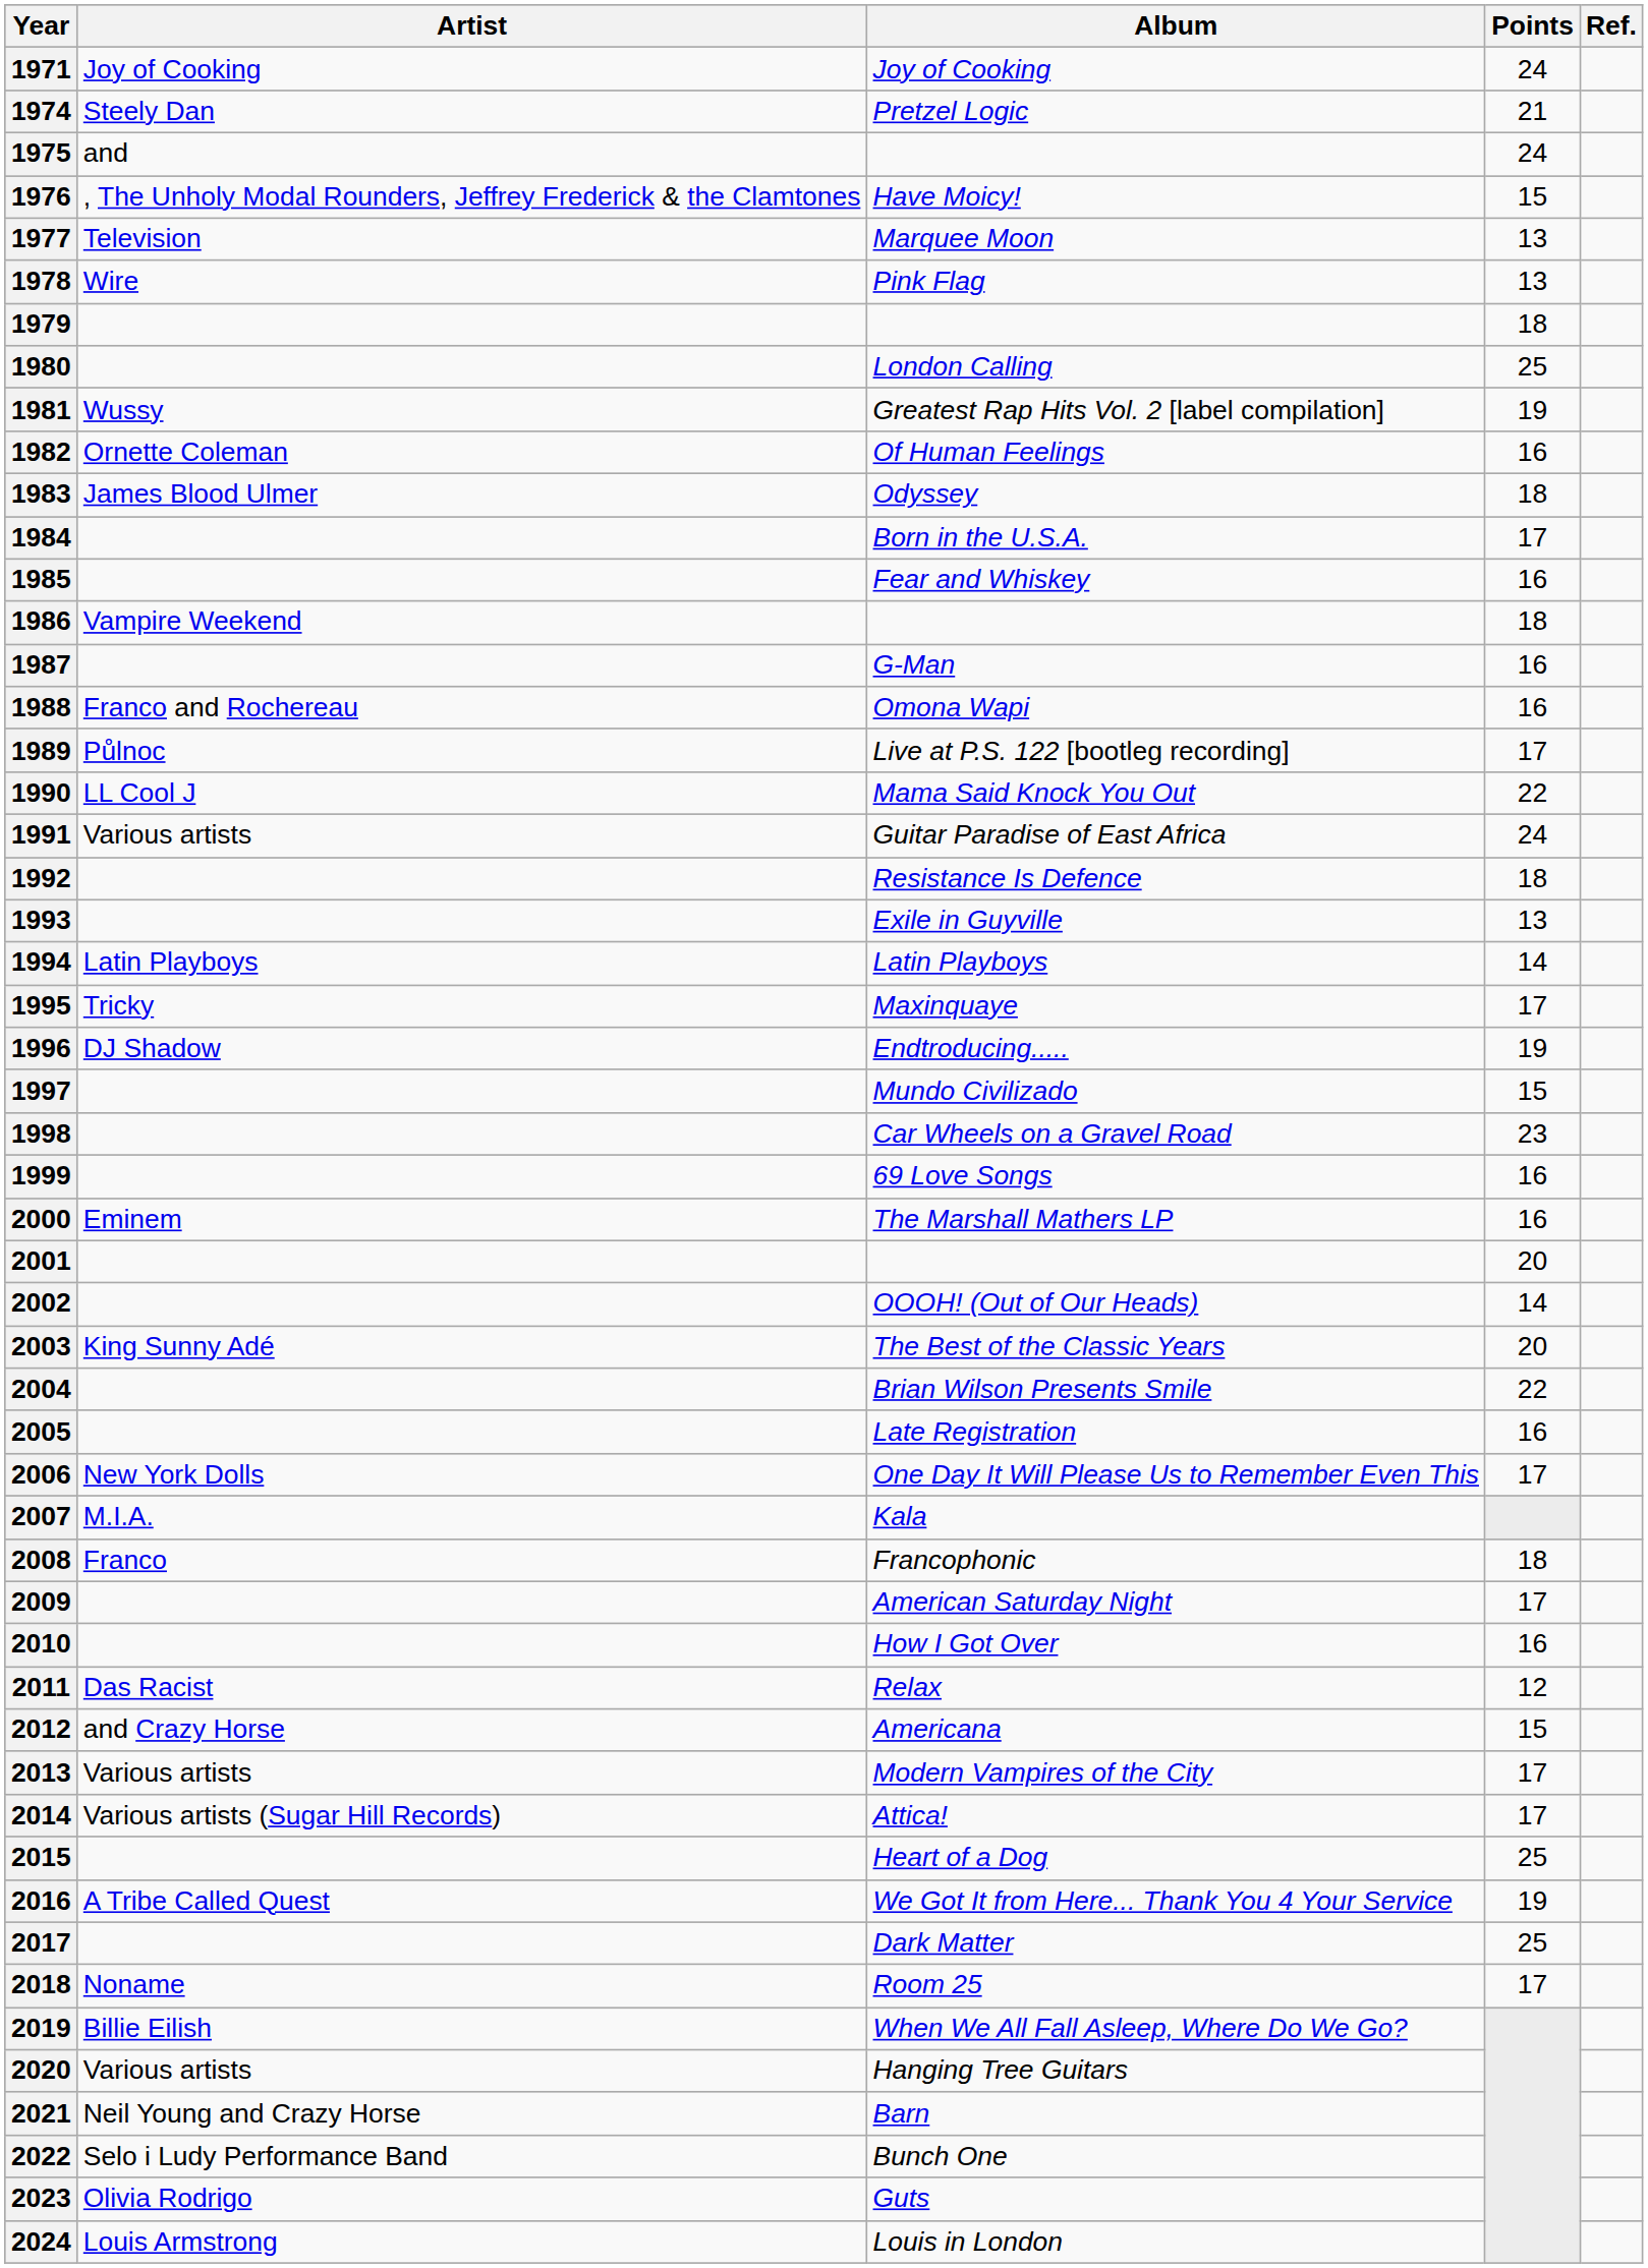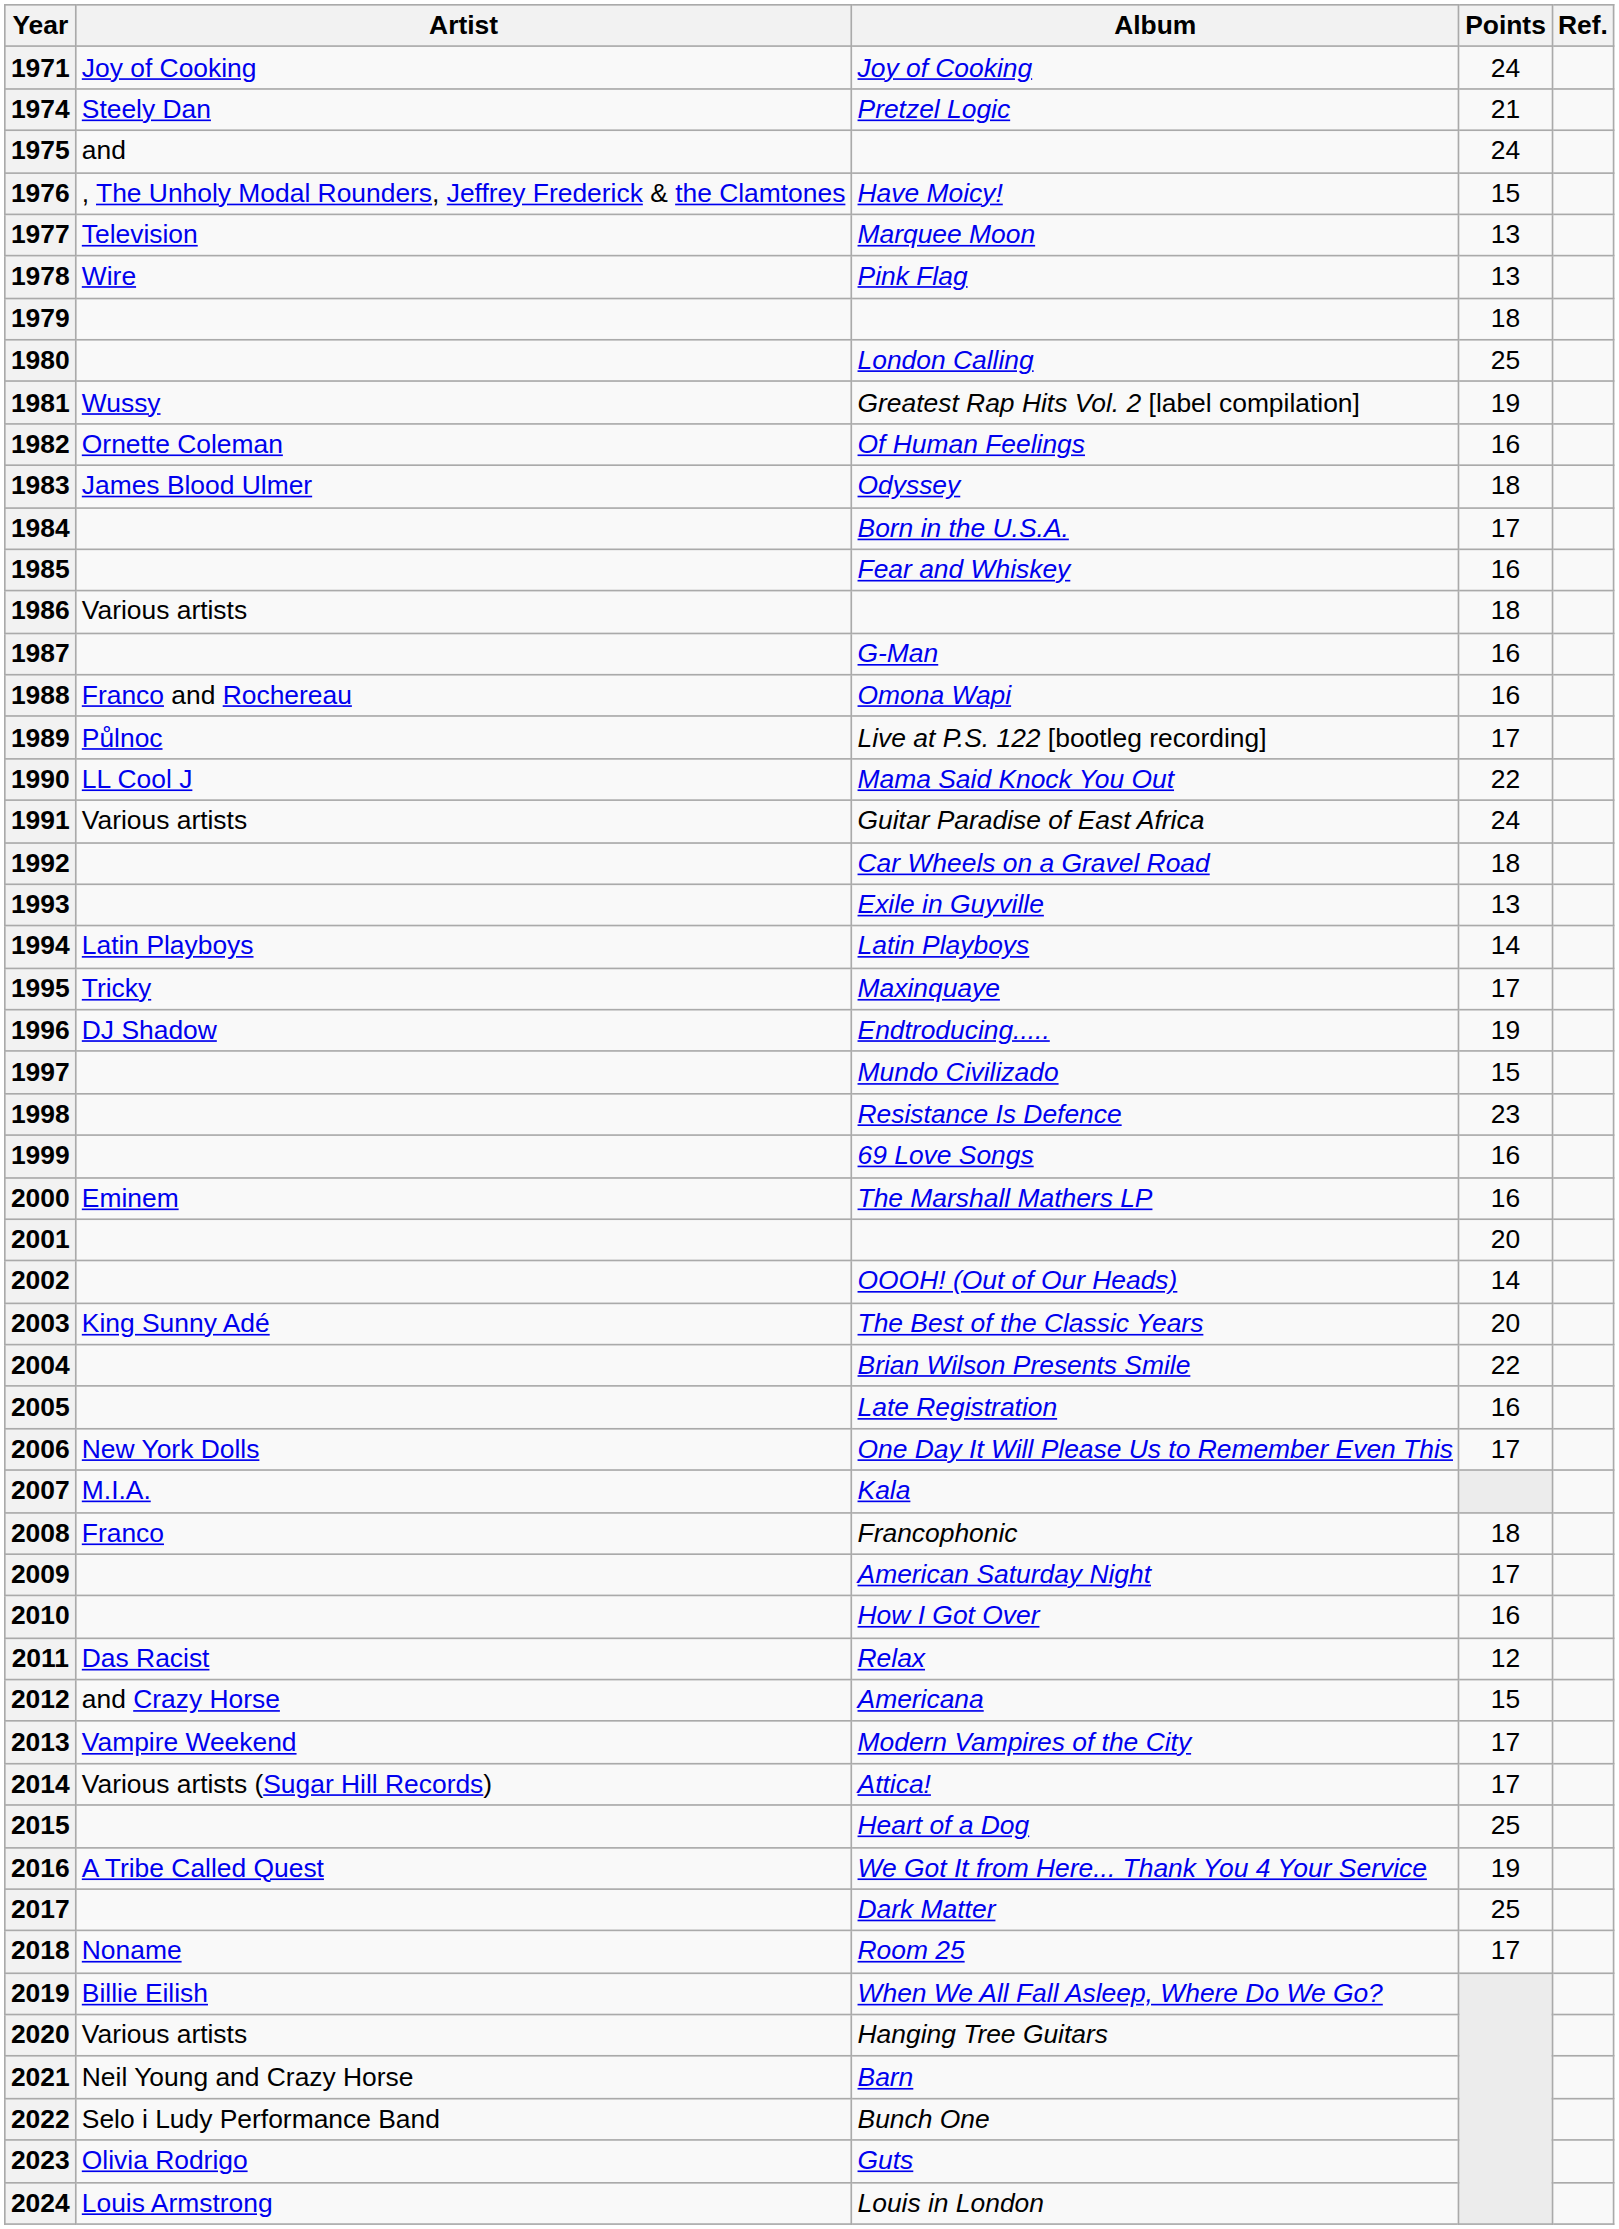 <table class="wikitable plainrowheaders sortable">
 <tr>
 <th>Year</th>
 <th>Artist</th>
 <th>Album</th>
 <th>Points</th>
 <th scope="col" class="unsortable">Ref.</th>
 </tr>
 <tr>
 <th scope="row" style="text-align:center;">1971</th>
 <td><a href='#'>Joy of Cooking</a></td>
 <td><em><a href='#'>Joy of Cooking</a></em></td>
 <td align="center">24</td>
 <td align="center"></td>
 </tr>
 <tr>
 <th scope="row" style="text-align:center;">1974</th>
 <td><a href='#'>Steely Dan</a></td>
 <td><em><a href='#'>Pretzel Logic</a></em></td>
 <td align="center">21</td>
 <td align="center"></td>
 </tr>
 <tr>
 <th scope="row" style="text-align:center;">1975</th>
 <td> and </td>
 <td><em></em></td>
 <td align="center">24</td>
 <td align="center"></td>
 </tr>
 <tr>
 <th scope="row" style="text-align:center;">1976</th>
 <td>, <a href='#'>The Unholy Modal Rounders</a>, <a href='#'>Jeffrey Frederick</a> & <a href='#'>the Clamtones</a></td>
 <td><em><a href='#'>Have Moicy!</a></em></td>
 <td align="center">15</td>
 <td align="center"></td>
 </tr>
 <tr>
 <th scope="row" style="text-align:center;">1977</th>
 <td><a href='#'>Television</a></td>
 <td><em><a href='#'>Marquee Moon</a></em></td>
 <td align="center">13</td>
 <td align="center"></td>
 </tr>
 <tr>
 <th scope="row" style="text-align:center;">1978</th>
 <td><a href='#'>Wire</a></td>
 <td><em><a href='#'>Pink Flag</a></em></td>
 <td align="center">13</td>
 <td align="center"></td>
 </tr>
 <tr>
 <th scope="row" style="text-align:center;">1979</th>
 <td></td>
 <td></td>
 <td align="center">18</td>
 <td align="center"></td>
 </tr>
 <tr>
 <th scope="row" style="text-align:center;">1980</th>
 <td></td>
 <td><em><a href='#'>London Calling</a></em></td>
 <td align="center">25</td>
 <td align="center"></td>
 </tr>
 <tr>
 <th scope="row" style="text-align:center;">1981</th>
 <td><a href='#'>Wussy</a></td>
 <td><em>Greatest Rap Hits Vol. 2</em> [label compilation]</td>
 <td align="center">19</td>
 <td align="center"></td>
 </tr>
 <tr>
 <th scope="row" style="text-align:center;">1982</th>
 <td><a href='#'>Ornette Coleman</a></td>
 <td><em><a href='#'>Of Human Feelings</a></em></td>
 <td align="center">16</td>
 <td align="center"></td>
 </tr>
 <tr>
 <th scope="row" style="text-align:center;">1983</th>
 <td><a href='#'>James Blood Ulmer</a></td>
 <td><em><a href='#'>Odyssey</a></em></td>
 <td align="center">18</td>
 <td align="center"></td>
 </tr>
 <tr>
 <th scope="row" style="text-align:center;">1984</th>
 <td></td>
 <td><em><a href='#'>Born in the U.S.A.</a></em></td>
 <td align="center">17</td>
 <td align="center"></td>
 </tr>
 <tr>
 <th scope="row" style="text-align:center;">1985</th>
 <td></td>
 <td><em><a href='#'>Fear and Whiskey</a></em></td>
 <td align="center">16</td>
 <td align="center"></td>
 </tr>
 <tr>
 <th scope="row" style="text-align:center;">1986</th>
-<td><a href='#'>Vampire Weekend</a></td>
+<td>Various artists</td>
 <td></td>
 <td align="center">18</td>
 <td align="center"></td>
 </tr>
 <tr>
 <th scope="row" style="text-align:center;">1987</th>
 <td></td>
 <td><em><a href='#'>G-Man</a></em></td>
 <td align="center">16</td>
 <td align="center"></td>
 </tr>
 <tr>
 <th scope="row" style="text-align:center;">1988</th>
 <td><a href='#'>Franco</a> and <a href='#'>Rochereau</a></td>
 <td><em><a href='#'>Omona Wapi</a></em></td>
 <td align="center">16</td>
 <td align="center"></td>
 </tr>
 <tr>
 <th scope="row" style="text-align:center;">1989</th>
 <td><a href='#'>Půlnoc</a></td>
 <td><em>Live at P.S. 122</em> [bootleg recording]</td>
 <td align="center">17</td>
 <td align="center"></td>
 </tr>
 <tr>
 <th scope="row" style="text-align:center;">1990</th>
 <td><a href='#'>LL Cool J</a></td>
 <td><em><a href='#'>Mama Said Knock You Out</a></em></td>
 <td align="center">22</td>
 <td align="center"></td>
 </tr>
 <tr>
 <th scope="row" style="text-align:center;">1991</th>
 <td>Various artists</td>
 <td><em>Guitar Paradise of East Africa</em></td>
 <td align="center">24</td>
 <td align="center"></td>
 </tr>
 <tr>
 <th scope="row" style="text-align:center;">1992</th>
 <td></td>
-<td><em><a href='#'>Resistance Is Defence</a></em></td>
+<td><em><a href='#'>Car Wheels on a Gravel Road</a></em></td>
 <td align="center">18</td>
 <td align="center"></td>
 </tr>
 <tr>
 <th scope="row" style="text-align:center;">1993</th>
 <td></td>
 <td><em><a href='#'>Exile in Guyville</a></em></td>
 <td align="center">13</td>
 <td align="center"></td>
 </tr>
 <tr>
 <th scope="row" style="text-align:center;">1994</th>
 <td><a href='#'>Latin Playboys</a></td>
 <td><em><a href='#'>Latin Playboys</a></em></td>
 <td align="center">14</td>
 <td align="center"></td>
 </tr>
 <tr>
 <th scope="row" style="text-align:center;">1995</th>
 <td><a href='#'>Tricky</a></td>
 <td><em><a href='#'>Maxinquaye</a></em></td>
 <td align="center">17</td>
 <td align="center"></td>
 </tr>
 <tr>
 <th scope="row" style="text-align:center;">1996</th>
 <td><a href='#'>DJ Shadow</a></td>
 <td><em><a href='#'>Endtroducing.....</a></em></td>
 <td align="center">19</td>
 <td align="center"></td>
 </tr>
 <tr>
 <th scope="row" style="text-align:center;">1997</th>
 <td></td>
 <td><em><a href='#'>Mundo Civilizado</a></em></td>
 <td align="center">15</td>
 <td align="center"></td>
 </tr>
 <tr>
 <th scope="row" style="text-align:center;">1998</th>
 <td></td>
-<td><em><a href='#'>Car Wheels on a Gravel Road</a></em></td>
+<td><em><a href='#'>Resistance Is Defence</a></em></td>
 <td align="center">23</td>
 <td align="center"></td>
 </tr>
 <tr>
 <th scope="row" style="text-align:center;">1999</th>
 <td></td>
 <td><em><a href='#'>69 Love Songs</a></em></td>
 <td align="center">16</td>
 <td align="center"></td>
 </tr>
 <tr>
 <th scope="row" style="text-align:center;">2000</th>
 <td><a href='#'>Eminem</a></td>
 <td><em><a href='#'>The Marshall Mathers LP</a></em></td>
 <td align="center">16</td>
 <td align="center"></td>
 </tr>
 <tr>
 <th scope="row" style="text-align:center;">2001</th>
 <td></td>
 <td></td>
 <td align="center">20</td>
 <td align="center"></td>
 </tr>
 <tr>
 <th scope="row" style="text-align:center;">2002</th>
 <td></td>
 <td><em><a href='#'>OOOH! (Out of Our Heads)</a></em></td>
 <td align="center">14</td>
 <td align="center"></td>
 </tr>
 <tr>
 <th scope="row" style="text-align:center;">2003</th>
 <td><a href='#'>King Sunny Adé</a></td>
 <td><em><a href='#'>The Best of the Classic Years</a></em></td>
 <td align="center">20</td>
 <td align="center"></td>
 </tr>
 <tr>
 <th scope="row" style="text-align:center;">2004</th>
 <td></td>
 <td><em><a href='#'>Brian Wilson Presents Smile</a></em></td>
 <td align="center">22</td>
 <td align="center"></td>
 </tr>
 <tr>
 <th scope="row" style="text-align:center;">2005</th>
 <td></td>
 <td><em><a href='#'>Late Registration</a></em></td>
 <td align="center">16</td>
 <td align="center"></td>
 </tr>
 <tr>
 <th scope="row" style="text-align:center;">2006</th>
 <td><a href='#'>New York Dolls</a></td>
 <td><em><a href='#'>One Day It Will Please Us to Remember Even This</a></em></td>
 <td align="center">17</td>
 <td align="center"></td>
 </tr>
 <tr>
 <th scope="row" style="text-align:center;">2007</th>
 <td><a href='#'>M.I.A.</a></td>
 <td><em><a href='#'>Kala</a></em></td>
 <td align="center" style="background: #ececec; color: grey; vertical-align: middle; text-align: center;" class="table-na"><small></small></td>
 <td align="center"></td>
 </tr>
 <tr>
 <th scope="row" style="text-align:center;">2008</th>
 <td><a href='#'>Franco</a></td>
 <td><em>Francophonic</em></td>
 <td align="center">18</td>
 <td align="center"></td>
 </tr>
 <tr>
 <th scope="row" style="text-align:center;">2009</th>
 <td></td>
 <td><em><a href='#'>American Saturday Night</a></em></td>
 <td align="center">17</td>
 <td align="center"></td>
 </tr>
 <tr>
 <th scope="row" style="text-align:center;">2010</th>
 <td></td>
 <td><em><a href='#'>How I Got Over</a></em></td>
 <td align="center">16</td>
 <td align="center"></td>
 </tr>
 <tr>
 <th scope="row" style="text-align:center;">2011</th>
 <td><a href='#'>Das Racist</a></td>
 <td><em><a href='#'>Relax</a></em></td>
 <td align="center">12</td>
 <td align="center"></td>
 </tr>
 <tr>
 <th scope="row" style="text-align:center;">2012</th>
 <td> and <a href='#'>Crazy Horse</a></td>
 <td><em><a href='#'>Americana</a></em></td>
 <td align="center">15</td>
 <td align="center"></td>
 </tr>
 <tr>
 <th scope="row" style="text-align:center;">2013</th>
-<td>Various artists</td>
+<td><a href='#'>Vampire Weekend</a></td>
 <td><em><a href='#'>Modern Vampires of the City</a></em></td>
 <td align="center">17</td>
 <td align="center"></td>
 </tr>
 <tr>
 <th scope="row" style="text-align:center;">2014</th>
 <td>Various artists (<a href='#'>Sugar Hill Records</a>)</td>
 <td><em><a href='#'>Attica!</a></em></td>
 <td align="center">17</td>
 <td align="center"></td>
 </tr>
 <tr>
 <th scope="row" style="text-align:center;">2015</th>
 <td></td>
 <td><em><a href='#'>Heart of a Dog</a></em></td>
 <td align="center">25</td>
 <td align="center"></td>
 </tr>
 <tr>
 <th scope="row" style="text-align:center;">2016</th>
 <td><a href='#'>A Tribe Called Quest</a></td>
 <td><em><a href='#'>We Got It from Here... Thank You 4 Your Service</a></em></td>
 <td align="center">19</td>
 <td align="center"></td>
 </tr>
 <tr>
 <th scope="row" style="text-align:center;">2017</th>
 <td></td>
 <td><em><a href='#'>Dark Matter</a></em></td>
 <td align="center">25</td>
 <td align="center"></td>
 </tr>
 <tr>
 <th scope="row" style="text-align:center;">2018</th>
 <td><a href='#'>Noname</a></td>
 <td><em><a href='#'>Room 25</a></em></td>
 <td align="center">17</td>
 <td align="center"></td>
 </tr>
 <tr>
 <th scope="row" style="text-align:center;">2019</th>
 <td><a href='#'>Billie Eilish</a></td>
 <td><em><a href='#'>When We All Fall Asleep, Where Do We Go?</a></em></td>
 <td rowspan="6" align="center" style="background: #ececec; color: grey; vertical-align: middle; text-align: center;" class="table-na"><small></small></td>
 <td align="center"></td>
 </tr>
 <tr>
 <th scope="row" style="text-align:center;">2020</th>
 <td>Various artists</td>
 <td><em>Hanging Tree Guitars</em></td>
 <td align="center"></td>
 </tr>
 <tr>
 <th scope="row" style="text-align:center;">2021</th>
 <td>Neil Young and Crazy Horse</td>
 <td><em><a href='#'>Barn</a></em></td>
 <td align="center"></td>
 </tr>
 <tr>
 <th scope="row" style="text-align:center;">2022</th>
 <td>Selo i Ludy Performance Band</td>
 <td><em>Bunch One</em></td>
 <td align="center"></td>
 </tr>
 <tr>
 <th scope="row" style="text-align:center;">2023</th>
 <td><a href='#'>Olivia Rodrigo</a></td>
 <td><em><a href='#'>Guts</a></em></td>
 <td></td>
 </tr>
 <tr>
 <th scope="row" style="text-align:center;">2024</th>
 <td><a href='#'>Louis Armstrong</a></td>
 <td><em>Louis in London</em></td>
 <td></td>
 </tr>
 </table>
